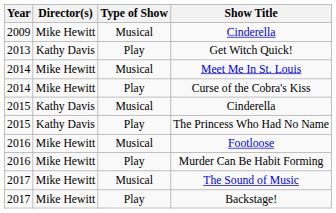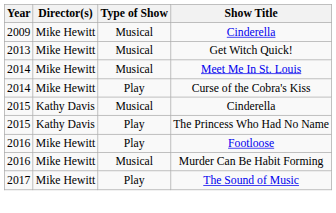 <table class="wikitable sortable collapsible" style="text-align: center">
 <tr>
 <th>Year</th>
 <th>Director(s)</th>
 <th>Type of Show</th>
 <th>Show Title</th>
 </tr>
 <tr>
 <td>2009</td>
 <td>Mike Hewitt</td>
 <td>Musical</td>
 <td><a href='#'>Cinderella</a></td>
 </tr>
 <tr>
 <td>2013</td>
-<td>Kathy Davis</td>
-<td>Play</td>
+<td>Mike Hewitt</td>
+<td>Musical</td>
 <td>Get Witch Quick!</td>
 </tr>
 <tr>
 <td>2014</td>
 <td>Mike Hewitt</td>
 <td>Musical</td>
 <td><a href='#'>Meet Me In St. Louis</a></td>
 </tr>
 <tr>
 <td>2014</td>
 <td>Mike Hewitt</td>
 <td>Play</td>
 <td>Curse of the Cobra's Kiss</td>
 </tr>
 <tr>
 <td>2015</td>
 <td>Kathy Davis</td>
 <td>Musical</td>
 <td>Cinderella</td>
 </tr>
 <tr>
 <td>2015</td>
 <td>Kathy Davis</td>
 <td>Play</td>
 <td>The Princess Who Had No Name</td>
 </tr>
 <tr>
 <td>2016</td>
 <td>Mike Hewitt</td>
-<td>Musical</td>
+<td>Play</td>
 <td><a href='#'>Footloose</a></td>
 </tr>
 <tr>
 <td>2016</td>
 <td>Mike Hewitt</td>
-<td>Play</td>
+<td>Musical</td>
 <td>Murder Can Be Habit Forming</td>
 </tr>
 <tr>
 <td>2017</td>
 <td>Mike Hewitt</td>
-<td>Musical</td>
+<td>Play</td>
 <td><a href='#'>The Sound of Music</a></td>
 </tr>
-<tr>
-<td>2017</td>
-<td>Mike Hewitt</td>
-<td>Play</td>
-<td>Backstage!</td>
-</tr>
 </table>
